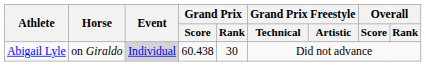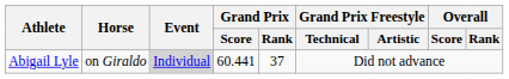 <table class=wikitable style="font-size:90%; text-align:center;">
 <tr>
 <th rowspan=2>Athlete</th>
 <th rowspan=2>Horse</th>
 <th rowspan=2>Event</th>
 <th colspan=2>Grand Prix</th>
 <th colspan=2>Grand Prix Freestyle</th>
 <th colspan=2>Overall</th>
 </tr>
 <tr style=font-size:95%>
 <th>Score</th>
 <th>Rank</th>
 <th>Technical</th>
 <th>Artistic</th>
 <th>Score</th>
 <th>Rank</th>
 </tr>
 <tr>
 <td align=left><a href='#'>Abigail Lyle</a></td>
 <td align=left>on <em>Giraldo</em></td>
 <td align=left style="background: lightgrey;"><a href='#'>Individual</a></td>
-<td>60.438</td>
-<td>30</td>
+<td>60.441</td>
+<td>37</td>
 <td colspan=4>Did not advance</td>
 </tr>
 </table>
